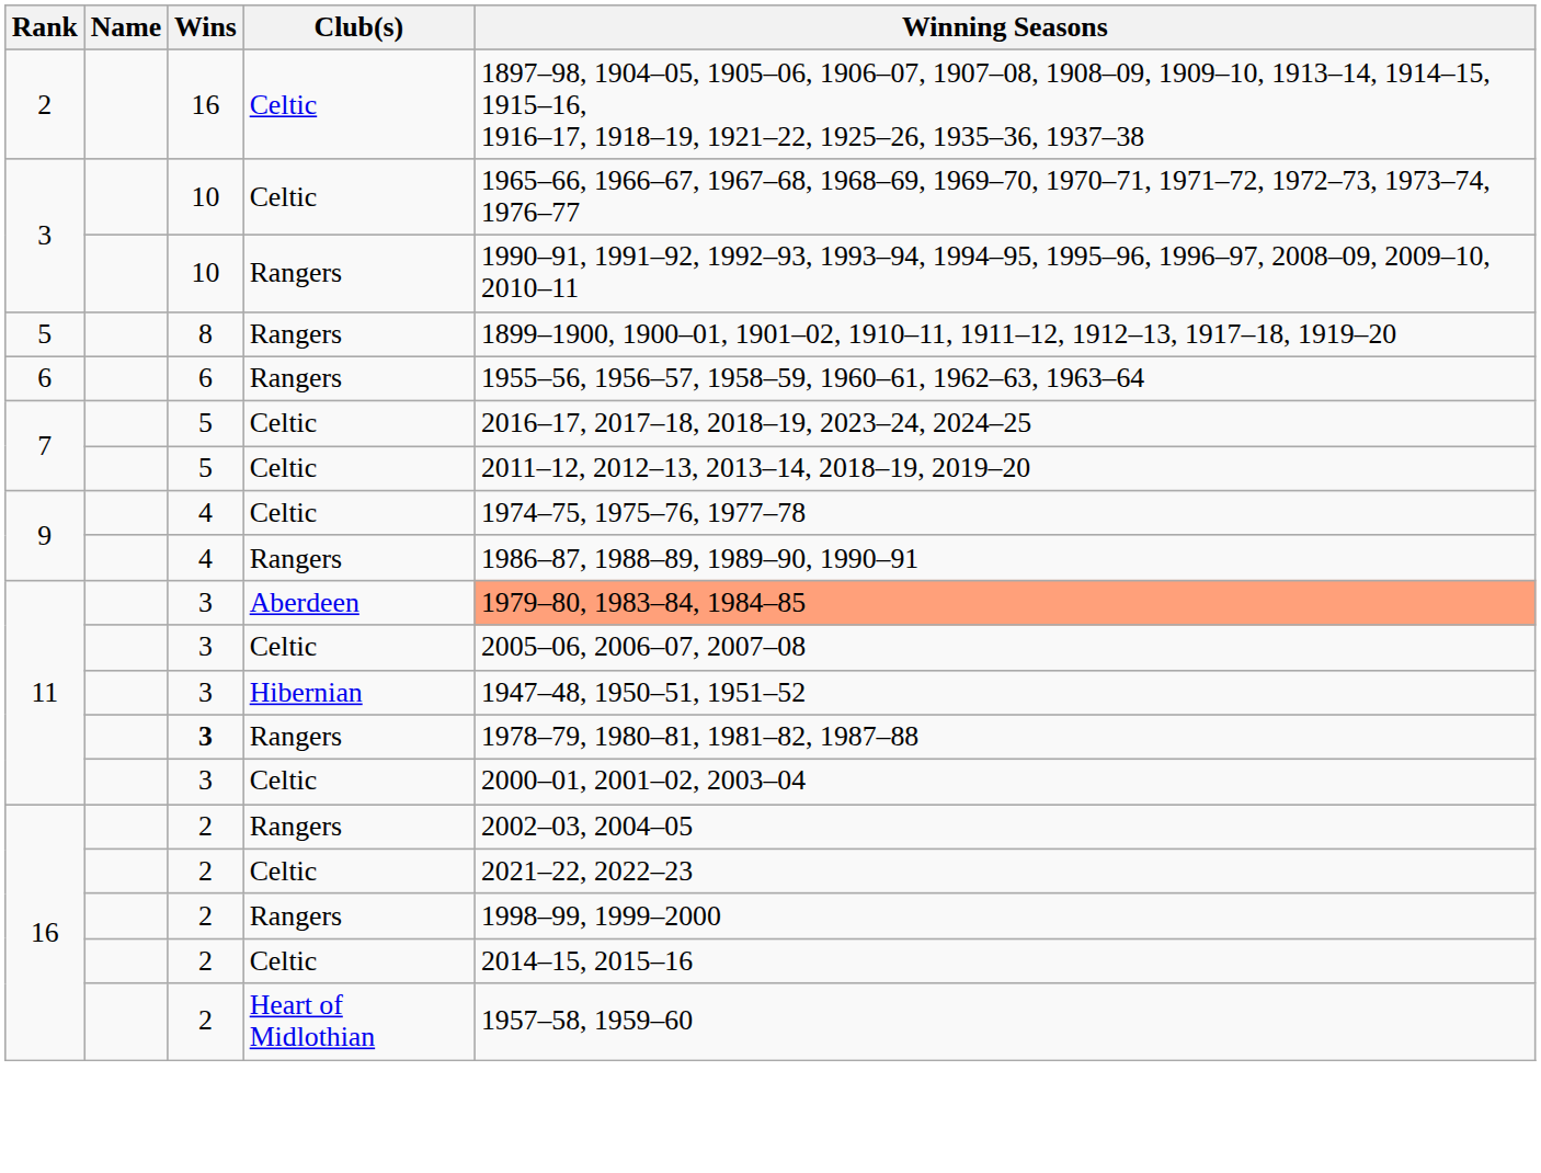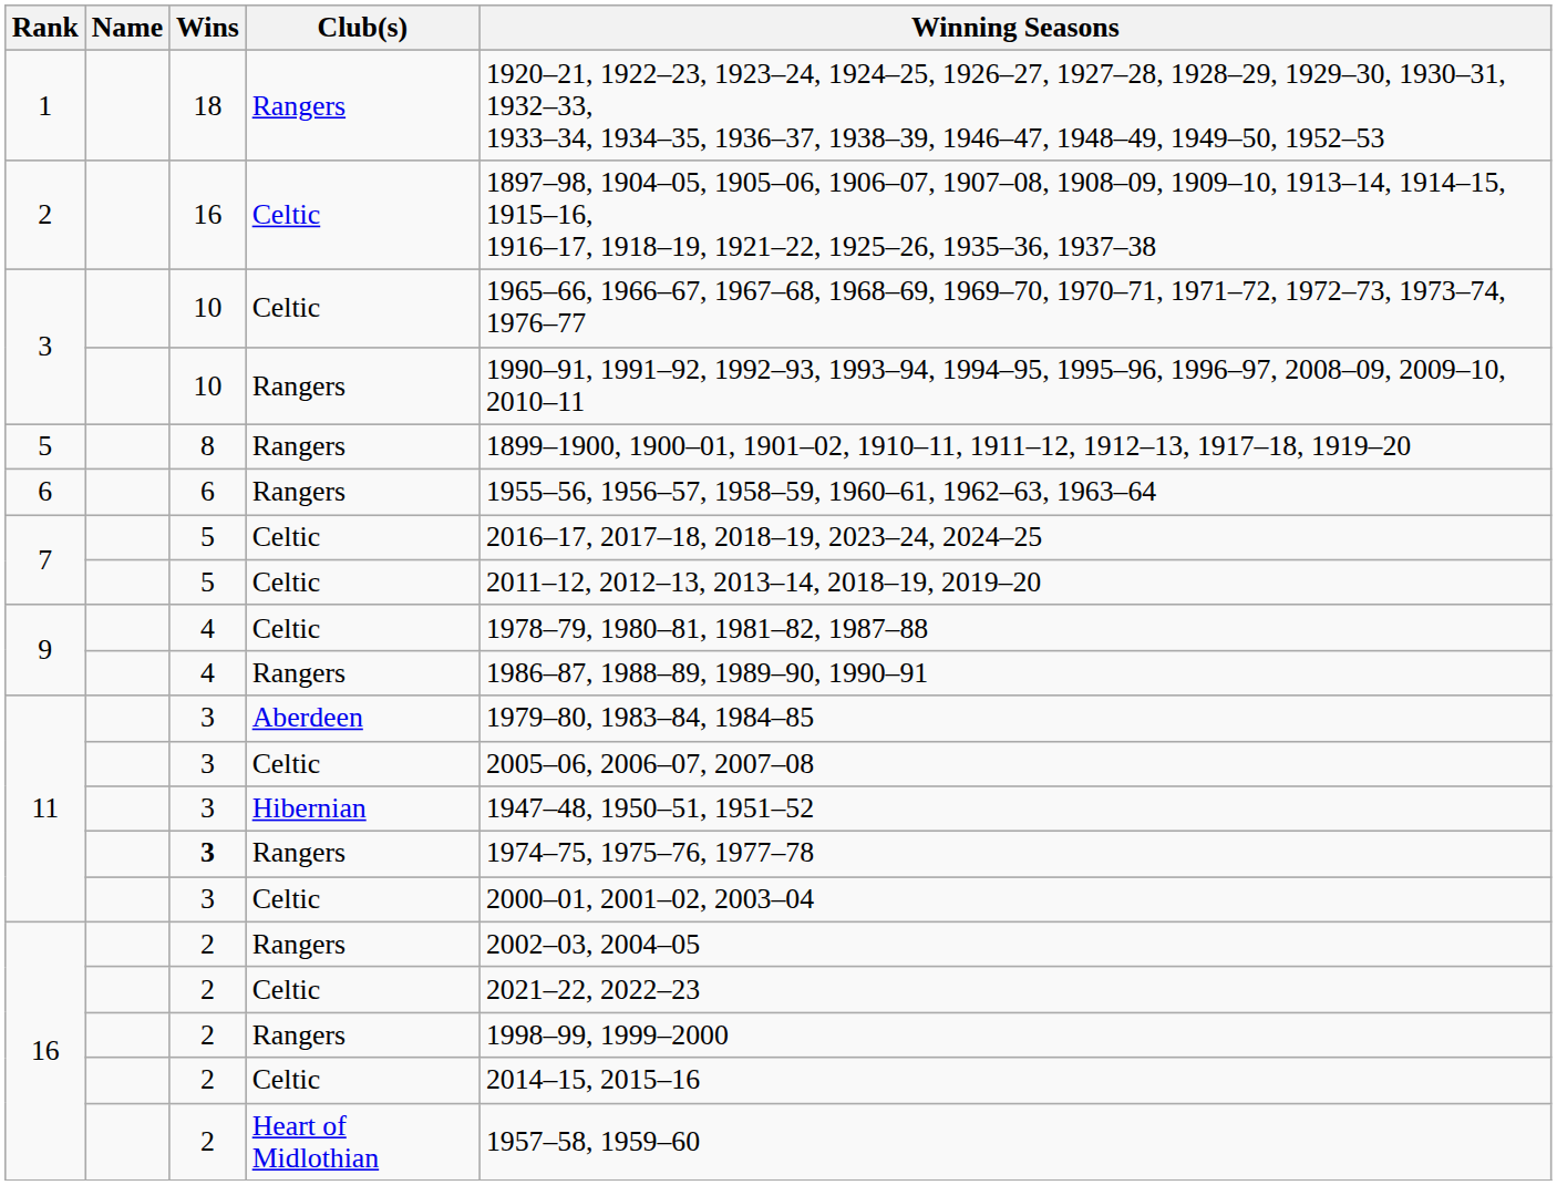 <table class="wikitable sortable">
 <tr>
 <th>Rank</th>
 <th>Name</th>
 <th>Wins</th>
 <th>Club(s)</th>
 <th>Winning Seasons</th>
+</tr>
+<tr>
+<td style=text-align:center>1</td>
+<td></td>
+<td style=text-align:center>18</td>
+<td><a href='#'>Rangers</a></td>
+<td>1920–21, 1922–23, 1923–24, 1924–25, 1926–27, 1927–28, 1928–29, 1929–30, 1930–31, 1932–33,<br>1933–34, 1934–35, 1936–37, 1938–39, 1946–47, 1948–49, 1949–50, 1952–53</td>
 </tr>
 <tr>
 <td style=text-align:center>2</td>
 <td></td>
 <td style=text-align:center>16</td>
 <td><a href='#'>Celtic</a></td>
 <td>1897–98, 1904–05, 1905–06, 1906–07, 1907–08, 1908–09, 1909–10, 1913–14, 1914–15, 1915–16,<br>1916–17, 1918–19, 1921–22, 1925–26, 1935–36, 1937–38</td>
 </tr>
 <tr>
 <td rowspan="2" style=text-align:center>3</td>
 <td></td>
 <td style=text-align:center>10</td>
 <td>Celtic</td>
 <td>1965–66, 1966–67, 1967–68, 1968–69, 1969–70, 1970–71, 1971–72, 1972–73, 1973–74, 1976–77</td>
 </tr>
 <tr>
 <td></td>
 <td style=text-align:center>10</td>
 <td>Rangers</td>
 <td>1990–91, 1991–92, 1992–93, 1993–94, 1994–95, 1995–96, 1996–97, 2008–09, 2009–10, 2010–11</td>
 </tr>
 <tr>
 <td style=text-align:center>5</td>
 <td></td>
 <td style=text-align:center>8</td>
 <td>Rangers</td>
 <td>1899–1900, 1900–01, 1901–02, 1910–11, 1911–12, 1912–13, 1917–18, 1919–20</td>
 </tr>
 <tr>
 <td style=text-align:center>6</td>
 <td></td>
 <td style=text-align:center>6</td>
 <td>Rangers</td>
 <td>1955–56, 1956–57, 1958–59, 1960–61, 1962–63, 1963–64</td>
 </tr>
 <tr>
 <td rowspan="2" style=text-align:center>7</td>
 <td></td>
 <td scope=row style=text-align:center>5</td>
 <td>Celtic</td>
 <td>2016–17, 2017–18, 2018–19, 2023–24, 2024–25</td>
 </tr>
 <tr>
 <td></td>
 <td style=text-align:center>5</td>
 <td>Celtic</td>
 <td>2011–12, 2012–13, 2013–14, 2018–19, 2019–20</td>
 </tr>
 <tr>
 <td rowspan="2" style=text-align:center>9</td>
 <td></td>
 <td style=text-align:center>4</td>
 <td>Celtic</td>
-<td>1974–75, 1975–76, 1977–78</td>
+<td>1978–79, 1980–81, 1981–82, 1987–88</td>
 </tr>
 <tr>
 <td></td>
 <td style=text-align:center>4</td>
 <td>Rangers</td>
 <td>1986–87, 1988–89, 1989–90, 1990–91</td>
 </tr>
 <tr>
 <td rowspan="5" style=text-align:center>11</td>
 <td></td>
 <td style=text-align:center>3</td>
 <td><a href='#'>Aberdeen</a></td>
-<td style="background: lightsalmon;">1979–80, 1983–84, 1984–85</td>
+<td>1979–80, 1983–84, 1984–85</td>
 </tr>
 <tr>
 <td></td>
 <td style=text-align:center>3</td>
 <td>Celtic</td>
 <td>2005–06, 2006–07, 2007–08</td>
 </tr>
 <tr>
 <td></td>
 <td style=text-align:center>3</td>
 <td><a href='#'>Hibernian</a></td>
 <td>1947–48, 1950–51, 1951–52</td>
 </tr>
 <tr>
 <td></td>
 <td style=text-align:center><strong>3</strong></td>
 <td>Rangers</td>
-<td>1978–79, 1980–81, 1981–82, 1987–88</td>
+<td>1974–75, 1975–76, 1977–78</td>
 </tr>
 <tr>
 <td></td>
 <td style=text-align:center>3</td>
 <td>Celtic</td>
 <td>2000–01, 2001–02, 2003–04</td>
 </tr>
 <tr>
 <td rowspan="5" style=text-align:center>16</td>
 <td></td>
 <td style=text-align:center>2</td>
 <td>Rangers</td>
 <td>2002–03, 2004–05</td>
 </tr>
 <tr>
 <td></td>
 <td style=text-align:center>2</td>
 <td>Celtic</td>
 <td>2021–22, 2022–23</td>
 </tr>
 <tr>
 <td></td>
 <td style=text-align:center>2</td>
 <td>Rangers</td>
 <td>1998–99, 1999–2000</td>
 </tr>
 <tr>
 <td></td>
 <td style=text-align:center>2</td>
 <td>Celtic</td>
 <td>2014–15, 2015–16</td>
 </tr>
 <tr>
 <td></td>
 <td style=text-align:center>2</td>
 <td><a href='#'>Heart of Midlothian</a></td>
 <td>1957–58, 1959–60</td>
 </tr>
 <tr>
 </tr>
 </table>
